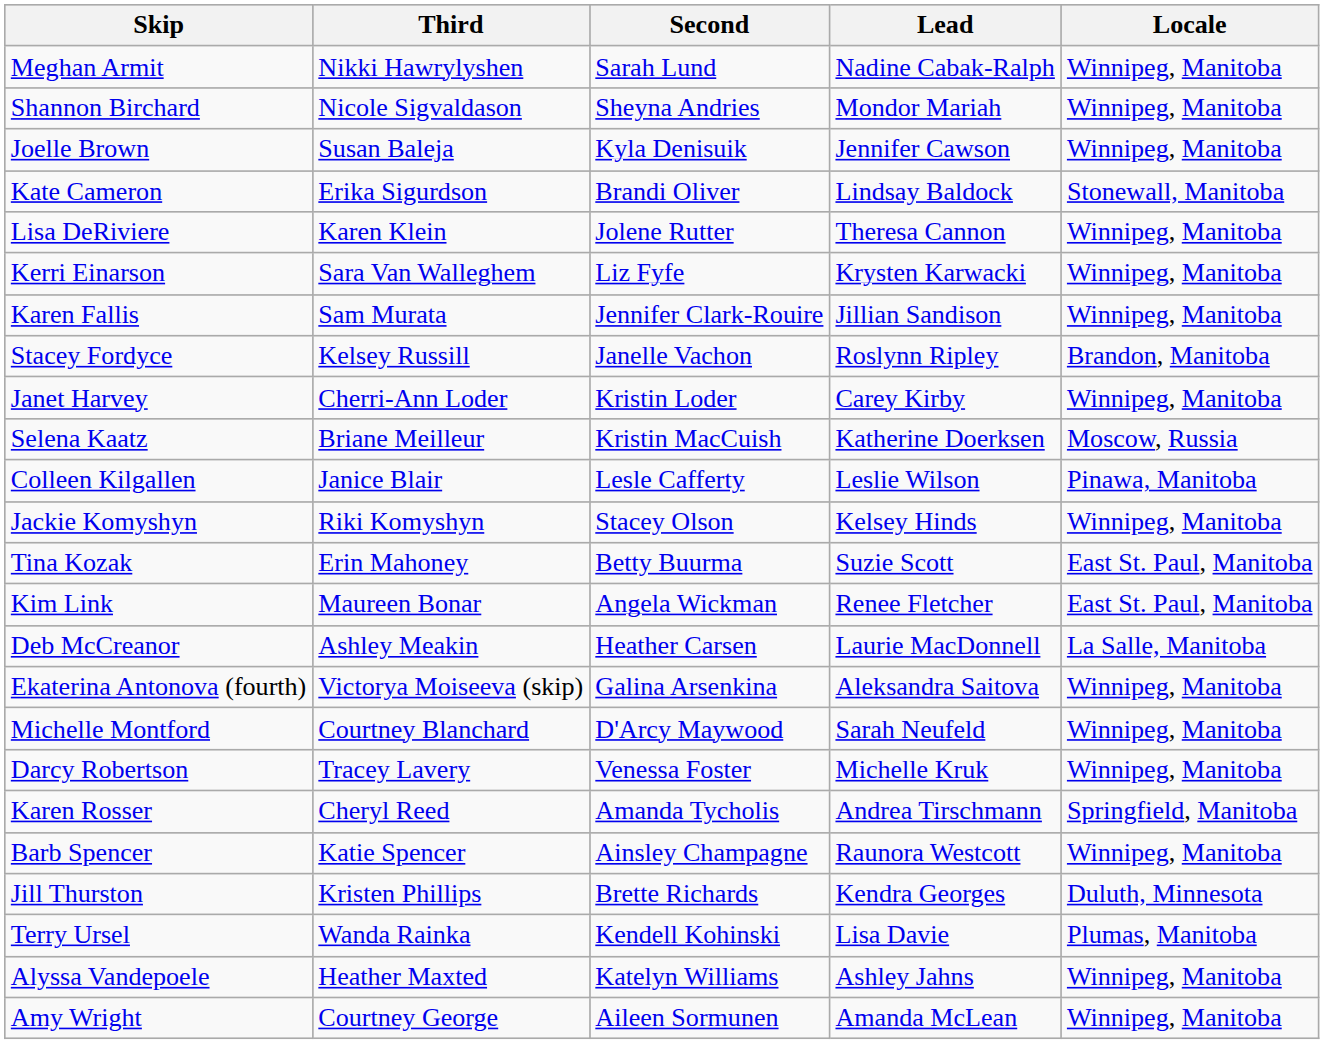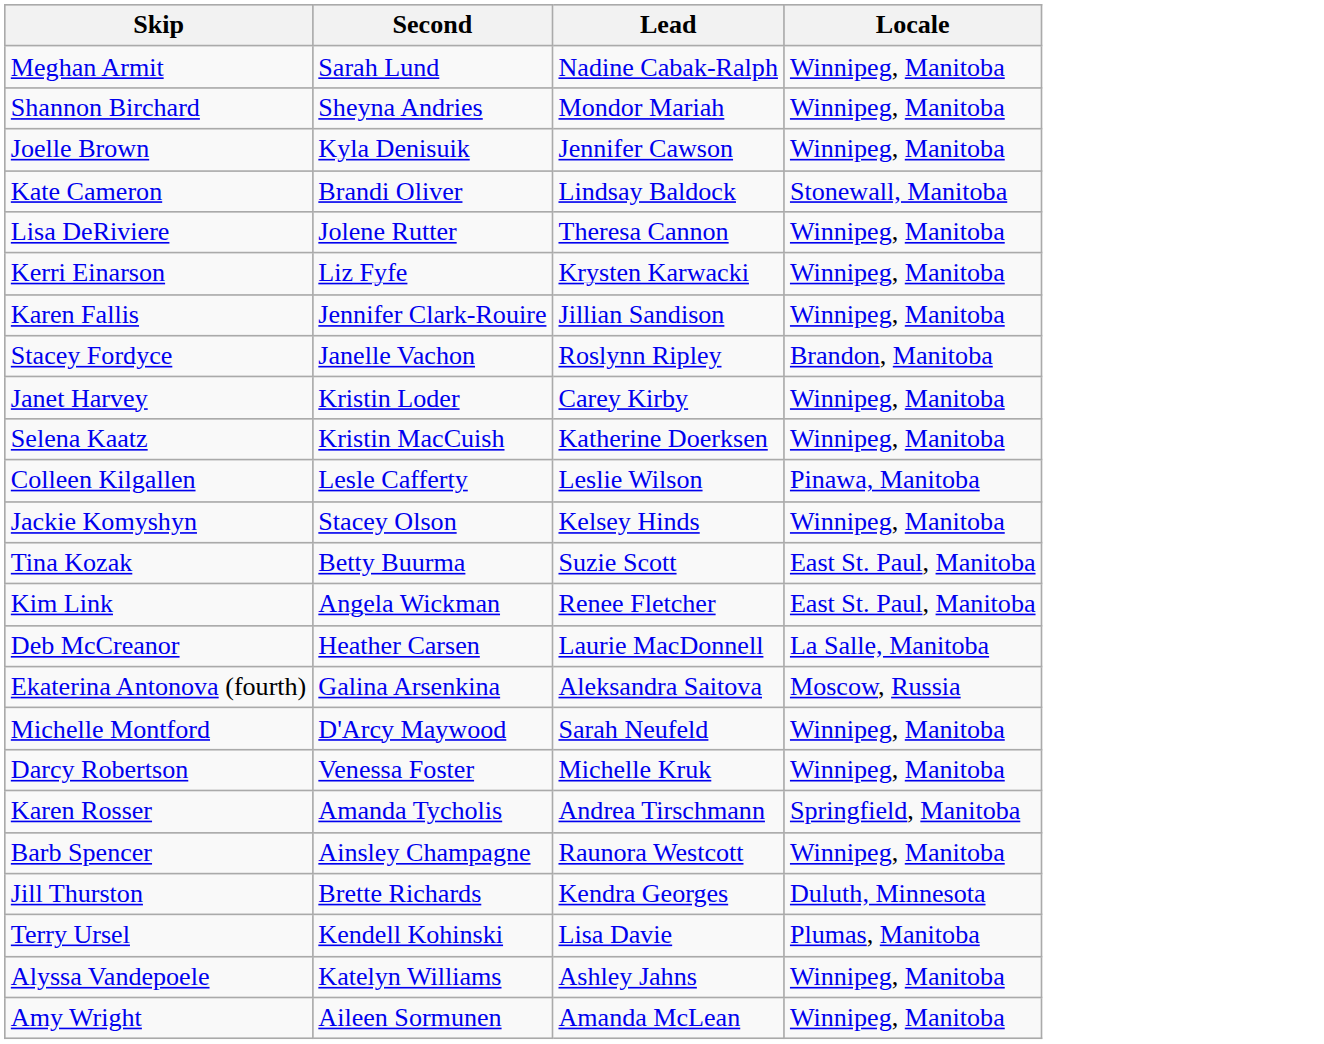 <table class=wikitable>
 <tr>
 <th>Skip</th>
-<th>Third</th>
 <th>Second</th>
 <th>Lead</th>
 <th>Locale</th>
 </tr>
 <tr>
 <td><a href='#'>Meghan Armit</a></td>
-<td><a href='#'>Nikki Hawrylyshen</a></td>
 <td><a href='#'>Sarah Lund</a></td>
 <td><a href='#'>Nadine Cabak-Ralph</a></td>
 <td> <a href='#'>Winnipeg</a>, <a href='#'>Manitoba</a></td>
 </tr>
 <tr>
 <td><a href='#'>Shannon Birchard</a></td>
-<td><a href='#'>Nicole Sigvaldason</a></td>
 <td><a href='#'>Sheyna Andries</a></td>
 <td><a href='#'>Mondor Mariah</a></td>
 <td> <a href='#'>Winnipeg</a>, <a href='#'>Manitoba</a></td>
 </tr>
 <tr>
 <td><a href='#'>Joelle Brown</a></td>
-<td><a href='#'>Susan Baleja</a></td>
 <td><a href='#'>Kyla Denisuik</a></td>
 <td><a href='#'>Jennifer Cawson</a></td>
 <td> <a href='#'>Winnipeg</a>, <a href='#'>Manitoba</a></td>
 </tr>
 <tr>
 <td><a href='#'>Kate Cameron</a></td>
-<td><a href='#'>Erika Sigurdson</a></td>
 <td><a href='#'>Brandi Oliver</a></td>
 <td><a href='#'>Lindsay Baldock</a></td>
 <td> <a href='#'>Stonewall, Manitoba</a></td>
 </tr>
 <tr>
 <td><a href='#'>Lisa DeRiviere</a></td>
-<td><a href='#'>Karen Klein</a></td>
 <td><a href='#'>Jolene Rutter</a></td>
 <td><a href='#'>Theresa Cannon</a></td>
 <td> <a href='#'>Winnipeg</a>, <a href='#'>Manitoba</a></td>
 </tr>
 <tr>
 <td><a href='#'>Kerri Einarson</a></td>
-<td><a href='#'>Sara Van Walleghem</a></td>
 <td><a href='#'>Liz Fyfe</a></td>
 <td><a href='#'>Krysten Karwacki</a></td>
 <td> <a href='#'>Winnipeg</a>, <a href='#'>Manitoba</a></td>
 </tr>
 <tr>
 <td><a href='#'>Karen Fallis</a></td>
-<td><a href='#'>Sam Murata</a></td>
 <td><a href='#'>Jennifer Clark-Rouire</a></td>
 <td><a href='#'>Jillian Sandison</a></td>
 <td> <a href='#'>Winnipeg</a>, <a href='#'>Manitoba</a></td>
 </tr>
 <tr>
 <td><a href='#'>Stacey Fordyce</a></td>
-<td><a href='#'>Kelsey Russill</a></td>
 <td><a href='#'>Janelle Vachon</a></td>
 <td><a href='#'>Roslynn Ripley</a></td>
 <td> <a href='#'>Brandon</a>, <a href='#'>Manitoba</a></td>
 </tr>
 <tr>
 <td><a href='#'>Janet Harvey</a></td>
-<td><a href='#'>Cherri-Ann Loder</a></td>
 <td><a href='#'>Kristin Loder</a></td>
 <td><a href='#'>Carey Kirby</a></td>
 <td> <a href='#'>Winnipeg</a>, <a href='#'>Manitoba</a></td>
 </tr>
 <tr>
 <td><a href='#'>Selena Kaatz</a></td>
-<td><a href='#'>Briane Meilleur</a></td>
 <td><a href='#'>Kristin MacCuish</a></td>
 <td><a href='#'>Katherine Doerksen</a></td>
-<td> <a href='#'>Moscow</a>, <a href='#'>Russia</a></td>
+<td> <a href='#'>Winnipeg</a>, <a href='#'>Manitoba</a></td>
 </tr>
 <tr>
 <td><a href='#'>Colleen Kilgallen</a></td>
-<td><a href='#'>Janice Blair</a></td>
 <td><a href='#'>Lesle Cafferty</a></td>
 <td><a href='#'>Leslie Wilson</a></td>
 <td> <a href='#'>Pinawa, Manitoba</a></td>
 </tr>
 <tr>
 <td><a href='#'>Jackie Komyshyn</a></td>
-<td><a href='#'>Riki Komyshyn</a></td>
 <td><a href='#'>Stacey Olson</a></td>
 <td><a href='#'>Kelsey Hinds</a></td>
 <td> <a href='#'>Winnipeg</a>, <a href='#'>Manitoba</a></td>
 </tr>
 <tr>
 <td><a href='#'>Tina Kozak</a></td>
-<td><a href='#'>Erin Mahoney</a></td>
 <td><a href='#'>Betty Buurma</a></td>
 <td><a href='#'>Suzie Scott</a></td>
 <td> <a href='#'>East St. Paul</a>, <a href='#'>Manitoba</a></td>
 </tr>
 <tr>
 <td><a href='#'>Kim Link</a></td>
-<td><a href='#'>Maureen Bonar</a></td>
 <td><a href='#'>Angela Wickman</a></td>
 <td><a href='#'>Renee Fletcher</a></td>
 <td> <a href='#'>East St. Paul</a>, <a href='#'>Manitoba</a></td>
 </tr>
 <tr>
 <td><a href='#'>Deb McCreanor</a></td>
-<td><a href='#'>Ashley Meakin</a></td>
 <td><a href='#'>Heather Carsen</a></td>
 <td><a href='#'>Laurie MacDonnell</a></td>
 <td> <a href='#'>La Salle, Manitoba</a></td>
 </tr>
 <tr>
 <td><a href='#'>Ekaterina Antonova</a> (fourth)</td>
-<td><a href='#'>Victorya Moiseeva</a> (skip)</td>
 <td><a href='#'>Galina Arsenkina</a></td>
 <td><a href='#'>Aleksandra Saitova</a></td>
-<td> <a href='#'>Winnipeg</a>, <a href='#'>Manitoba</a></td>
+<td> <a href='#'>Moscow</a>, <a href='#'>Russia</a></td>
 </tr>
 <tr>
 <td><a href='#'>Michelle Montford</a></td>
-<td><a href='#'>Courtney Blanchard</a></td>
 <td><a href='#'>D'Arcy Maywood</a></td>
 <td><a href='#'>Sarah Neufeld</a></td>
 <td> <a href='#'>Winnipeg</a>, <a href='#'>Manitoba</a></td>
 </tr>
 <tr>
 <td><a href='#'>Darcy Robertson</a></td>
-<td><a href='#'>Tracey Lavery</a></td>
 <td><a href='#'>Venessa Foster</a></td>
 <td><a href='#'>Michelle Kruk</a></td>
 <td> <a href='#'>Winnipeg</a>, <a href='#'>Manitoba</a></td>
 </tr>
 <tr>
 <td><a href='#'>Karen Rosser</a></td>
-<td><a href='#'>Cheryl Reed</a></td>
 <td><a href='#'>Amanda Tycholis</a></td>
 <td><a href='#'>Andrea Tirschmann</a></td>
 <td> <a href='#'>Springfield</a>, <a href='#'>Manitoba</a></td>
 </tr>
 <tr>
 <td><a href='#'>Barb Spencer</a></td>
-<td><a href='#'>Katie Spencer</a></td>
 <td><a href='#'>Ainsley Champagne</a></td>
 <td><a href='#'>Raunora Westcott</a></td>
 <td> <a href='#'>Winnipeg</a>, <a href='#'>Manitoba</a></td>
 </tr>
 <tr>
 <td><a href='#'>Jill Thurston</a></td>
-<td><a href='#'>Kristen Phillips</a></td>
 <td><a href='#'>Brette Richards</a></td>
 <td><a href='#'>Kendra Georges</a></td>
 <td> <a href='#'>Duluth, Minnesota</a></td>
 </tr>
 <tr>
 <td><a href='#'>Terry Ursel</a></td>
-<td><a href='#'>Wanda Rainka</a></td>
 <td><a href='#'>Kendell Kohinski</a></td>
 <td><a href='#'>Lisa Davie</a></td>
 <td> <a href='#'>Plumas</a>, <a href='#'>Manitoba</a></td>
 </tr>
 <tr>
 <td><a href='#'>Alyssa Vandepoele</a></td>
-<td><a href='#'>Heather Maxted</a></td>
 <td><a href='#'>Katelyn Williams</a></td>
 <td><a href='#'>Ashley Jahns</a></td>
 <td> <a href='#'>Winnipeg</a>, <a href='#'>Manitoba</a></td>
 </tr>
 <tr>
 <td><a href='#'>Amy Wright</a></td>
-<td><a href='#'>Courtney George</a></td>
 <td><a href='#'>Aileen Sormunen</a></td>
 <td><a href='#'>Amanda McLean</a></td>
 <td> <a href='#'>Winnipeg</a>, <a href='#'>Manitoba</a></td>
 </tr>
 </table>
